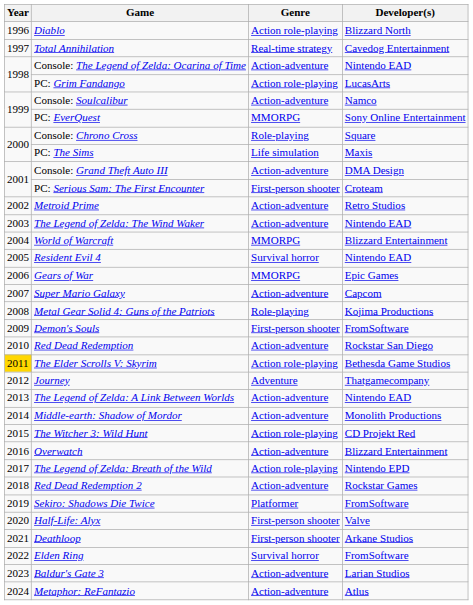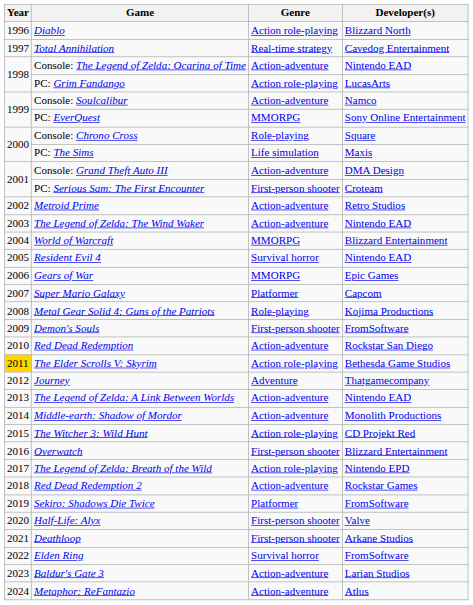 <table class="wikitable">
 <tr>
 <th>Year</th>
 <th>Game</th>
 <th>Genre</th>
 <th>Developer(s)</th>
 </tr>
 <tr>
 <td>1996</td>
 <td><em><a href='#'>Diablo</a></em></td>
 <td><a href='#'>Action role-playing</a></td>
 <td><a href='#'>Blizzard North</a></td>
 </tr>
 <tr>
 <td>1997</td>
 <td><em><a href='#'>Total Annihilation</a></em></td>
 <td><a href='#'>Real-time strategy</a></td>
 <td><a href='#'>Cavedog Entertainment</a></td>
 </tr>
 <tr>
 <td rowspan="2">1998</td>
 <td>Console: <em><a href='#'>The Legend of Zelda: Ocarina of Time</a></em></td>
 <td><a href='#'>Action-adventure</a></td>
 <td><a href='#'>Nintendo EAD</a></td>
 </tr>
 <tr>
 <td>PC: <em><a href='#'>Grim Fandango</a></em></td>
 <td><a href='#'>Action role-playing</a></td>
 <td><a href='#'>LucasArts</a></td>
 </tr>
 <tr>
 <td rowspan="2">1999</td>
 <td>Console: <em><a href='#'>Soulcalibur</a></em></td>
 <td><a href='#'>Action-adventure</a></td>
 <td><a href='#'>Namco</a></td>
 </tr>
 <tr>
 <td>PC: <em><a href='#'>EverQuest</a></em></td>
 <td><a href='#'>MMORPG</a></td>
 <td><a href='#'>Sony Online Entertainment</a></td>
 </tr>
 <tr>
 <td rowspan="2">2000</td>
 <td>Console: <em><a href='#'>Chrono Cross</a></em></td>
 <td><a href='#'>Role-playing</a></td>
 <td><a href='#'>Square</a></td>
 </tr>
 <tr>
 <td>PC: <em><a href='#'>The Sims</a></em></td>
 <td><a href='#'>Life simulation</a></td>
 <td><a href='#'>Maxis</a></td>
 </tr>
 <tr>
 <td rowspan="2">2001</td>
 <td>Console: <em><a href='#'>Grand Theft Auto III</a></em></td>
 <td><a href='#'>Action-adventure</a></td>
 <td><a href='#'>DMA Design</a></td>
 </tr>
 <tr>
 <td>PC: <em><a href='#'>Serious Sam: The First Encounter</a></em></td>
 <td><a href='#'>First-person shooter</a></td>
 <td><a href='#'>Croteam</a></td>
 </tr>
 <tr>
 <td>2002</td>
 <td><em><a href='#'>Metroid Prime</a></em></td>
 <td><a href='#'>Action-adventure</a></td>
 <td><a href='#'>Retro Studios</a></td>
 </tr>
 <tr>
 <td>2003</td>
 <td><em><a href='#'>The Legend of Zelda: The Wind Waker</a></em></td>
 <td><a href='#'>Action-adventure</a></td>
 <td><a href='#'>Nintendo EAD</a></td>
 </tr>
 <tr>
 <td>2004</td>
 <td><em><a href='#'>World of Warcraft</a></em></td>
 <td><a href='#'>MMORPG</a></td>
 <td><a href='#'>Blizzard Entertainment</a></td>
 </tr>
 <tr>
 <td>2005</td>
 <td><em><a href='#'>Resident Evil 4</a></em></td>
 <td><a href='#'>Survival horror</a></td>
 <td><a href='#'>Nintendo EAD</a></td>
 </tr>
 <tr>
 <td>2006</td>
 <td><em><a href='#'>Gears of War</a></em></td>
 <td><a href='#'>MMORPG</a></td>
 <td><a href='#'>Epic Games</a></td>
 </tr>
 <tr>
 <td>2007</td>
 <td><em><a href='#'>Super Mario Galaxy</a></em></td>
-<td><a href='#'>Action-adventure</a></td>
+<td><a href='#'>Platformer</a></td>
 <td><a href='#'>Capcom</a></td>
 </tr>
 <tr>
 <td>2008</td>
 <td><em><a href='#'>Metal Gear Solid 4: Guns of the Patriots</a></em></td>
 <td><a href='#'>Role-playing</a></td>
 <td><a href='#'>Kojima Productions</a></td>
 </tr>
 <tr>
 <td>2009</td>
 <td><em><a href='#'>Demon's Souls</a></em></td>
 <td><a href='#'>First-person shooter</a></td>
 <td><a href='#'>FromSoftware</a></td>
 </tr>
 <tr>
 <td>2010</td>
 <td><em><a href='#'>Red Dead Redemption</a></em></td>
 <td><a href='#'>Action-adventure</a></td>
 <td><a href='#'>Rockstar San Diego</a></td>
 </tr>
 <tr>
 <td style="background: gold;">2011</td>
 <td><em> <a href='#'>The Elder Scrolls V: Skyrim</a></em></td>
 <td><a href='#'>Action role-playing</a></td>
 <td><a href='#'>Bethesda Game Studios</a></td>
 </tr>
 <tr>
 <td>2012</td>
 <td><em> <a href='#'>Journey</a></em></td>
 <td><a href='#'>Adventure</a></td>
 <td><a href='#'>Thatgamecompany</a></td>
 </tr>
 <tr>
 <td>2013</td>
 <td><em> <a href='#'>The Legend of Zelda: A Link Between Worlds</a></em></td>
 <td><a href='#'>Action-adventure</a></td>
 <td><a href='#'>Nintendo EAD</a></td>
 </tr>
 <tr>
 <td>2014</td>
 <td><em><a href='#'>Middle-earth: Shadow of Mordor</a></em></td>
 <td><a href='#'>Action-adventure</a></td>
 <td><a href='#'>Monolith Productions</a></td>
 </tr>
 <tr>
 <td>2015</td>
 <td><em><a href='#'>The Witcher 3: Wild Hunt</a></em></td>
 <td><a href='#'>Action role-playing</a></td>
 <td><a href='#'>CD Projekt Red</a></td>
 </tr>
 <tr>
 <td>2016</td>
 <td><em><a href='#'>Overwatch</a></em></td>
-<td><a href='#'>Action-adventure</a></td>
+<td><a href='#'>First-person shooter</a></td>
 <td><a href='#'>Blizzard Entertainment</a></td>
 </tr>
 <tr>
 <td>2017</td>
 <td><em><a href='#'>The Legend of Zelda: Breath of the Wild</a></em></td>
 <td><a href='#'>Action role-playing</a></td>
 <td><a href='#'>Nintendo EPD</a></td>
 </tr>
 <tr>
 <td>2018</td>
 <td><em><a href='#'>Red Dead Redemption 2</a></em></td>
 <td><a href='#'>Action-adventure</a></td>
 <td><a href='#'>Rockstar Games</a></td>
 </tr>
 <tr>
 <td>2019</td>
 <td><em><a href='#'>Sekiro: Shadows Die Twice</a></em></td>
 <td><a href='#'>Platformer</a></td>
 <td><a href='#'>FromSoftware</a></td>
 </tr>
 <tr>
 <td>2020</td>
 <td><em><a href='#'>Half-Life: Alyx</a></em></td>
 <td><a href='#'>First-person shooter</a></td>
 <td><a href='#'>Valve</a></td>
 </tr>
 <tr>
 <td>2021</td>
 <td><em><a href='#'>Deathloop</a></em></td>
 <td><a href='#'>First-person shooter</a></td>
 <td><a href='#'>Arkane Studios</a></td>
 </tr>
 <tr>
 <td>2022</td>
 <td><em><a href='#'>Elden Ring</a></em></td>
 <td><a href='#'>Survival horror</a></td>
 <td><a href='#'>FromSoftware</a></td>
 </tr>
 <tr>
 <td>2023</td>
 <td><em><a href='#'>Baldur's Gate 3</a></em></td>
 <td><a href='#'>Action-adventure</a></td>
 <td><a href='#'>Larian Studios</a></td>
 </tr>
 <tr>
 <td>2024</td>
 <td><em><a href='#'>Metaphor: ReFantazio</a></em></td>
 <td><a href='#'>Action-adventure</a></td>
 <td><a href='#'>Atlus</a></td>
 </tr>
 </table>
